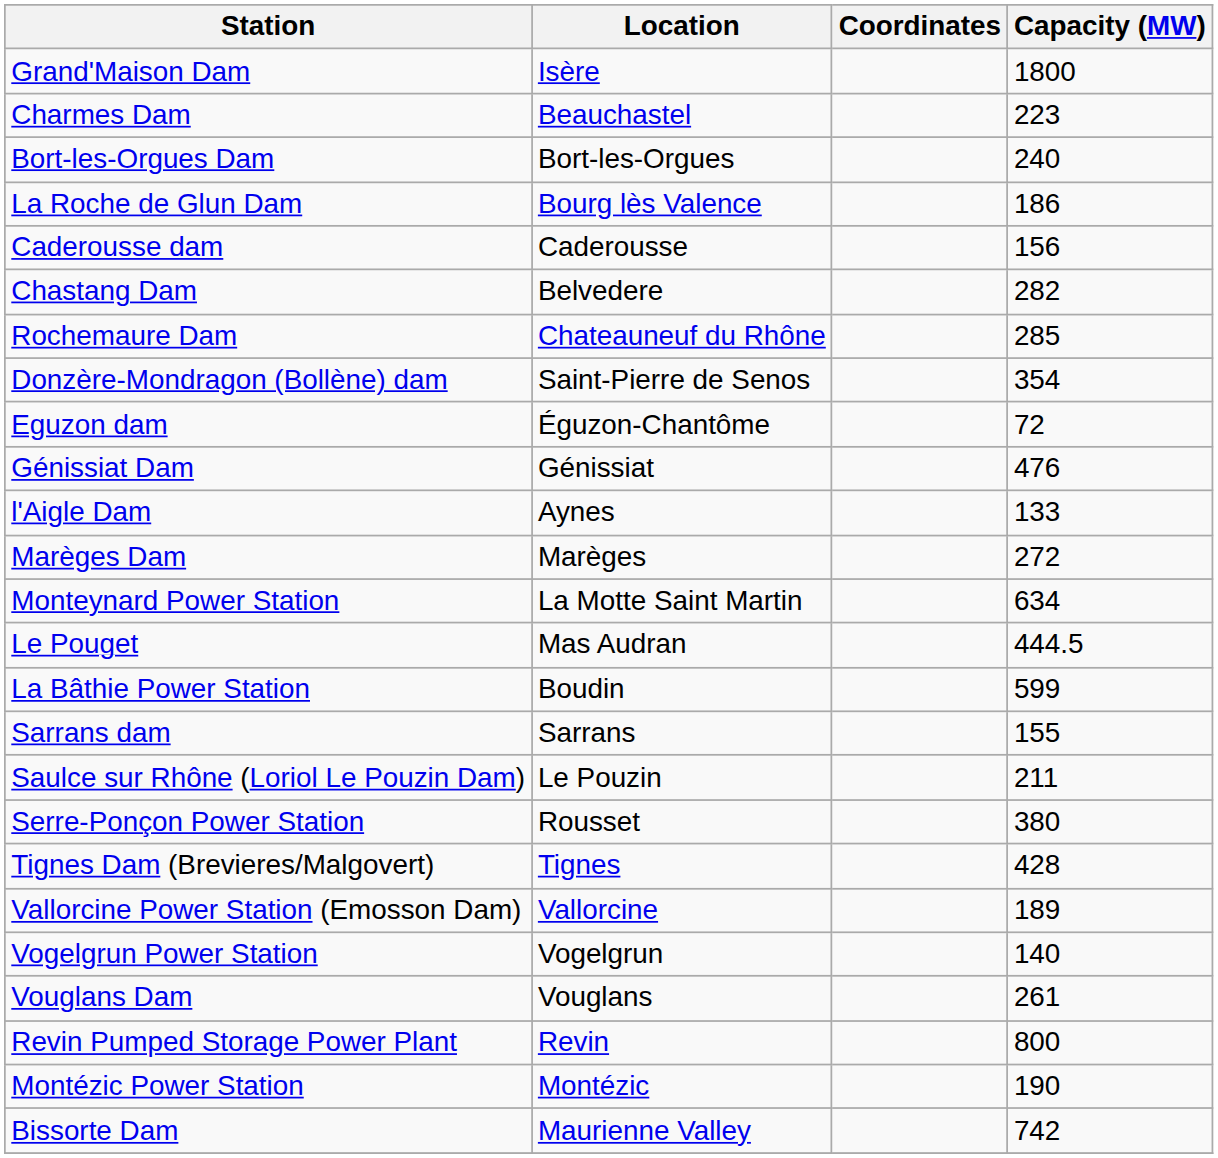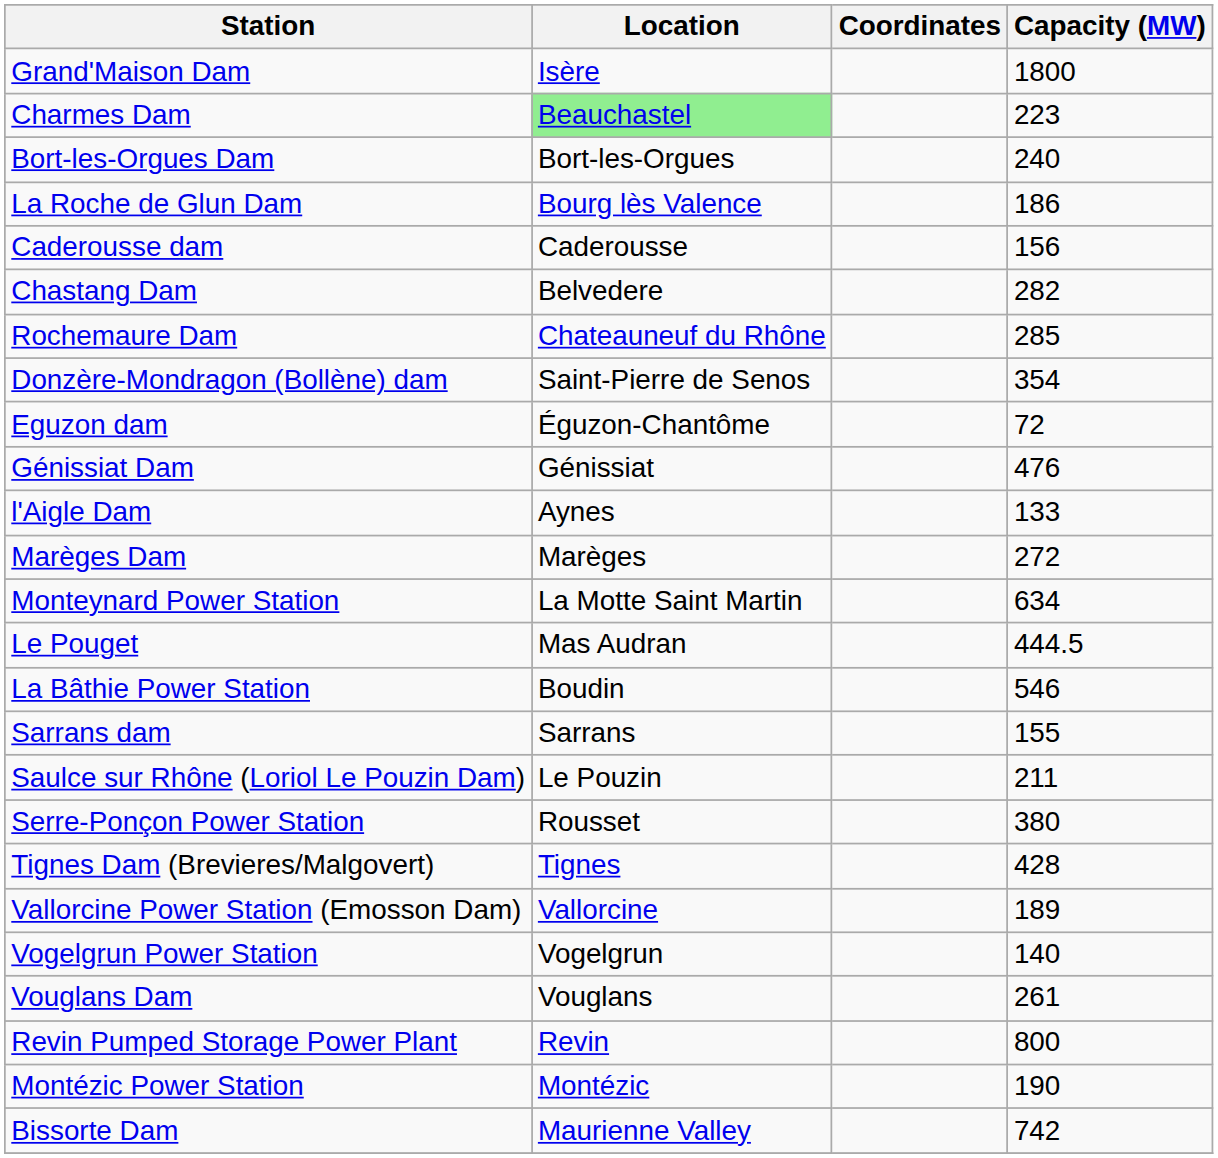 <table class="wikitable sortable">
 <tr>
 <th>Station</th>
 <th>Location</th>
 <th>Coordinates</th>
 <th>Capacity (<a href='#'>MW</a>)</th>
 </tr>
 <tr>
 <td><a href='#'>Grand'Maison Dam</a></td>
 <td><a href='#'>Isère</a></td>
 <td></td>
 <td>1800</td>
 </tr>
 <tr>
 <td><a href='#'>Charmes Dam</a></td>
-<td><a href='#'>Beauchastel</a></td>
+<td style="background: lightgreen;"><a href='#'>Beauchastel</a></td>
 <td></td>
 <td>223</td>
 </tr>
 <tr>
 <td><a href='#'>Bort-les-Orgues Dam</a></td>
 <td>Bort-les-Orgues</td>
 <td></td>
 <td>240</td>
 </tr>
 <tr>
 <td><a href='#'>La Roche de Glun Dam</a></td>
 <td><a href='#'>Bourg lès Valence</a></td>
 <td></td>
 <td>186</td>
 </tr>
 <tr>
 <td><a href='#'>Caderousse dam</a></td>
 <td>Caderousse</td>
 <td></td>
 <td>156</td>
 </tr>
 <tr>
 <td><a href='#'>Chastang Dam</a></td>
 <td>Belvedere</td>
 <td></td>
 <td>282</td>
 </tr>
 <tr>
 <td><a href='#'>Rochemaure Dam</a></td>
 <td><a href='#'>Chateauneuf du Rhône</a></td>
 <td></td>
 <td>285</td>
 </tr>
 <tr>
 <td><a href='#'>Donzère-Mondragon (Bollène) dam</a></td>
 <td>Saint-Pierre de Senos</td>
 <td></td>
 <td>354</td>
 </tr>
 <tr>
 <td><a href='#'>Eguzon dam</a></td>
 <td>Éguzon-Chantôme</td>
 <td></td>
 <td>72</td>
 </tr>
 <tr>
 <td><a href='#'>Génissiat Dam</a></td>
 <td>Génissiat</td>
 <td></td>
 <td>476</td>
 </tr>
 <tr>
 <td><a href='#'>l'Aigle Dam</a></td>
 <td>Aynes</td>
 <td></td>
 <td>133</td>
 </tr>
 <tr>
 <td><a href='#'>Marèges Dam</a></td>
 <td>Marèges</td>
 <td></td>
 <td>272</td>
 </tr>
 <tr>
 <td><a href='#'>Monteynard Power Station</a></td>
 <td>La Motte Saint Martin</td>
 <td></td>
 <td>634</td>
 </tr>
 <tr>
 <td><a href='#'>Le Pouget</a></td>
 <td>Mas Audran</td>
 <td></td>
 <td>444.5</td>
 </tr>
 <tr>
 <td><a href='#'>La Bâthie Power Station</a></td>
 <td>Boudin</td>
 <td></td>
-<td>599</td>
+<td>546</td>
 </tr>
 <tr>
 <td><a href='#'>Sarrans dam</a></td>
 <td>Sarrans</td>
 <td></td>
 <td>155</td>
 </tr>
 <tr>
 <td><a href='#'>Saulce sur Rhône</a> (<a href='#'>Loriol Le Pouzin Dam</a>)</td>
 <td>Le Pouzin</td>
 <td></td>
 <td>211</td>
 </tr>
 <tr>
 <td><a href='#'>Serre-Ponçon Power Station</a></td>
 <td>Rousset</td>
 <td></td>
 <td>380</td>
 </tr>
 <tr>
 <td><a href='#'>Tignes Dam</a> (Brevieres/Malgovert)</td>
 <td><a href='#'>Tignes</a></td>
 <td></td>
 <td>428</td>
 </tr>
 <tr>
 <td><a href='#'>Vallorcine Power Station</a> (Emosson Dam)</td>
 <td><a href='#'>Vallorcine</a></td>
 <td></td>
 <td>189</td>
 </tr>
 <tr>
 <td><a href='#'>Vogelgrun Power Station</a></td>
 <td>Vogelgrun</td>
 <td></td>
 <td>140</td>
 </tr>
 <tr>
 <td><a href='#'>Vouglans Dam</a></td>
 <td>Vouglans</td>
 <td></td>
 <td>261</td>
 </tr>
 <tr>
 <td><a href='#'>Revin Pumped Storage Power Plant</a></td>
 <td><a href='#'>Revin</a></td>
 <td></td>
 <td>800</td>
 </tr>
 <tr>
 <td><a href='#'>Montézic Power Station</a></td>
 <td><a href='#'>Montézic</a></td>
 <td></td>
 <td>190</td>
 </tr>
 <tr>
 <td><a href='#'>Bissorte Dam</a></td>
 <td><a href='#'>Maurienne Valley</a></td>
 <td></td>
 <td>742 </td>
 </tr>
 <tr>
 </tr>
 </table>
